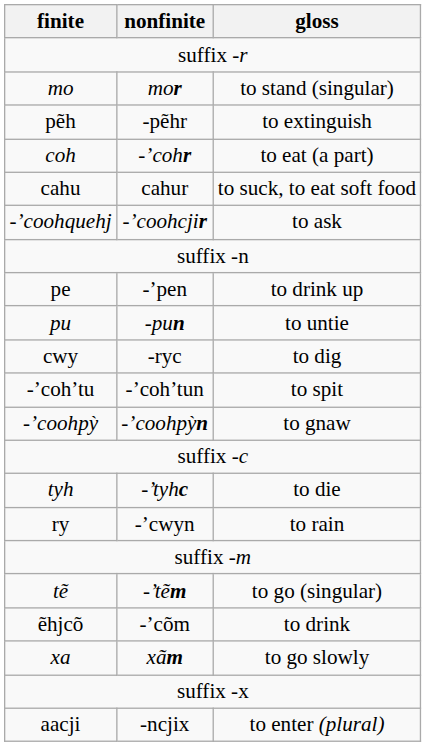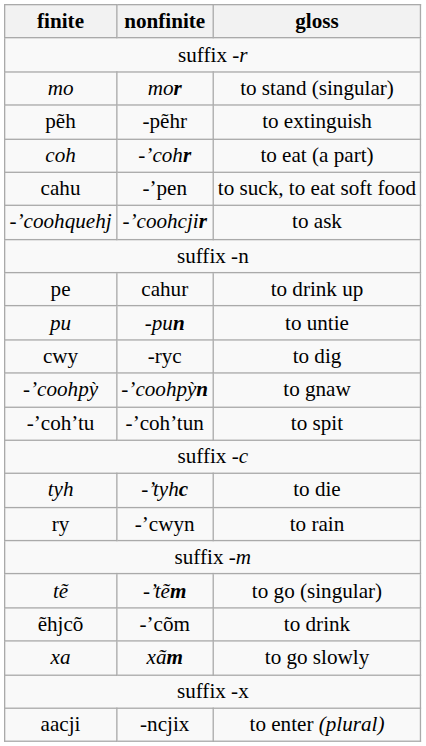 <table class="wikitable" style="text-align: center;">
 <tr>
 <th>finite</th>
 <th>nonfinite</th>
 <th>gloss</th>
 </tr>
 <tr>
 <td colspan="3">suffix <em>-r</em></td>
 </tr>
 <tr>
 <td><em>mo</em></td>
 <td><em>mo<strong>r<strong><em></td>
 <td>to stand </em>(singular)<em></td>
 </tr>
 <tr>
 <td></em>pẽh<em></td>
 <td></em>-pẽh</strong>r</em></strong></td>
 <td>to extinguish</td>
 </tr>
 <tr>
 <td><em>coh</em></td>
 <td><em>-’coh<strong>r<strong><em></td>
 <td>to eat </em>(a part)<em></td>
 </tr>
 <tr>
 <td></em>cahu<em></td>
-<td></em>cahu</strong>r</em></strong></td>
+<td></em>-’pe</strong>n</em></strong></td>
 <td>to suck, to eat soft food</td>
 </tr>
 <tr>
 <td><em>-’coohquehj</em></td>
 <td><em>-’coohcji<strong>r<strong><em></td>
 <td>to ask</td>
 </tr>
 <tr>
 <td colspan="3">suffix </em>-n<em></td>
 </tr>
 <tr>
 <td></em>pe<em></td>
-<td></em>-’pe</strong>n</em></strong></td>
+<td></em>cahu</strong>r</em></strong></td>
 <td>to drink up</td>
 </tr>
 <tr>
 <td><em>pu</em></td>
 <td><em>-pu<strong>n<strong><em></td>
 <td>to untie</td>
 </tr>
 <tr>
 <td></em>cwy<em></td>
 <td></em>-ry</strong>c</em></strong></td>
 <td>to dig</td>
 </tr>
 <tr>
+<td><em>-’coohpỳ</em></td>
+<td><em>-’coohpỳ<strong>n<strong><em></td>
+<td>to gnaw</td>
+</tr>
+<tr>
 <td></em>-’coh’tu<em></td>
 <td></em>-’coh’tu</strong>n</em></strong></td>
 <td>to spit</td>
-</tr>
-<tr>
-<td><em>-’coohpỳ</em></td>
-<td><em>-’coohpỳ<strong>n<strong><em></td>
-<td>to gnaw</td>
 </tr>
 <tr>
 <td colspan="3">suffix <em>-c</em></td>
 </tr>
 <tr>
 <td><em>tyh</em></td>
 <td><em>-’tyh<strong>c<strong><em></td>
 <td>to die</td>
 </tr>
 <tr>
 <td></em>ry<em></td>
 <td></em>-’cwy</strong>n</em></strong></td>
 <td>to rain</td>
 </tr>
 <tr>
 <td colspan="3">suffix <em>-m</em></td>
 </tr>
 <tr>
 <td><em>tẽ</em></td>
 <td><em>-’tẽ<strong>m<strong><em></td>
 <td>to go </em>(singular)<em></td>
 </tr>
 <tr>
 <td></em>ẽhjcõ<em></td>
 <td></em>-’cõ</strong>m</em></strong></td>
 <td>to drink</td>
 </tr>
 <tr>
 <td><em>xa</em></td>
 <td><em>xã<strong>m<strong><em></td>
 <td>to go slowly</td>
 </tr>
 <tr>
 <td colspan="3">suffix </em>-x<em></td>
 </tr>
 <tr>
 <td></em>aacji<em></td>
 <td></em>-ncji</strong>x</em></strong></td>
 <td>to enter <em>(plural)</em></td>
 </tr>
 </table>
